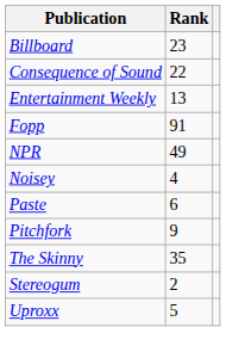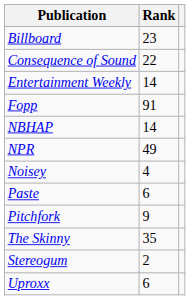 <table class="sortable wikitable">
 <tr>
 <th>Publication</th>
 <th>Rank</th>
 <th class="unsortable"></th>
 </tr>
 <tr>
 <td><em><a href='#'>Billboard</a></em></td>
 <td>23</td>
 <td></td>
 </tr>
 <tr>
 <td><em><a href='#'>Consequence of Sound</a></em></td>
 <td>22</td>
 <td></td>
 </tr>
 <tr>
 <td><em><a href='#'>Entertainment Weekly</a></em></td>
-<td>13</td>
+<td>14</td>
 <td></td>
 </tr>
 <tr>
 <td><em><a href='#'>Fopp</a></em></td>
 <td>91</td>
+<td></td>
+</tr>
+<tr>
+<td><em><a href='#'>NBHAP</a></em></td>
+<td>14</td>
 <td></td>
 </tr>
 <tr>
 <td><em><a href='#'>NPR</a></em></td>
 <td>49</td>
 <td></td>
 </tr>
 <tr>
 <td><em><a href='#'>Noisey</a></em></td>
 <td>4</td>
 <td></td>
 </tr>
 <tr>
 <td><em><a href='#'>Paste</a></em></td>
 <td>6</td>
 <td></td>
 </tr>
 <tr>
 <td><em><a href='#'>Pitchfork</a></em></td>
 <td>9</td>
 <td></td>
 </tr>
 <tr>
 <td><em><a href='#'>The Skinny</a></em></td>
 <td>35</td>
 <td></td>
 </tr>
 <tr>
 <td><em><a href='#'>Stereogum</a></em></td>
 <td>2</td>
 <td></td>
 </tr>
 <tr>
 <td><em><a href='#'>Uproxx</a></em></td>
-<td>5</td>
+<td>6</td>
 <td></td>
 </tr>
 </table>
